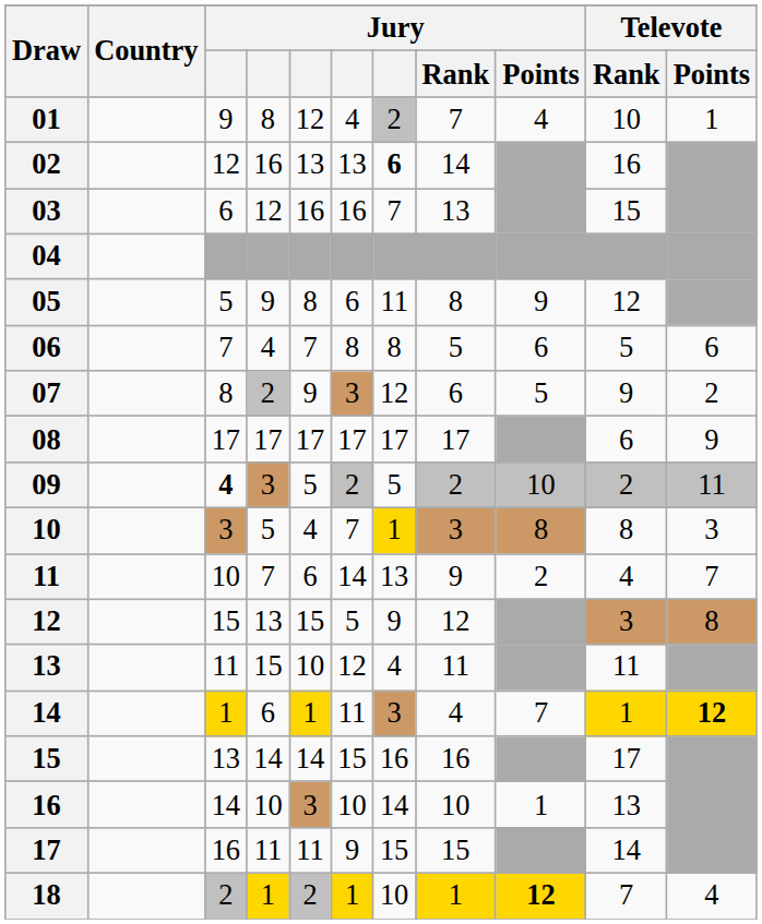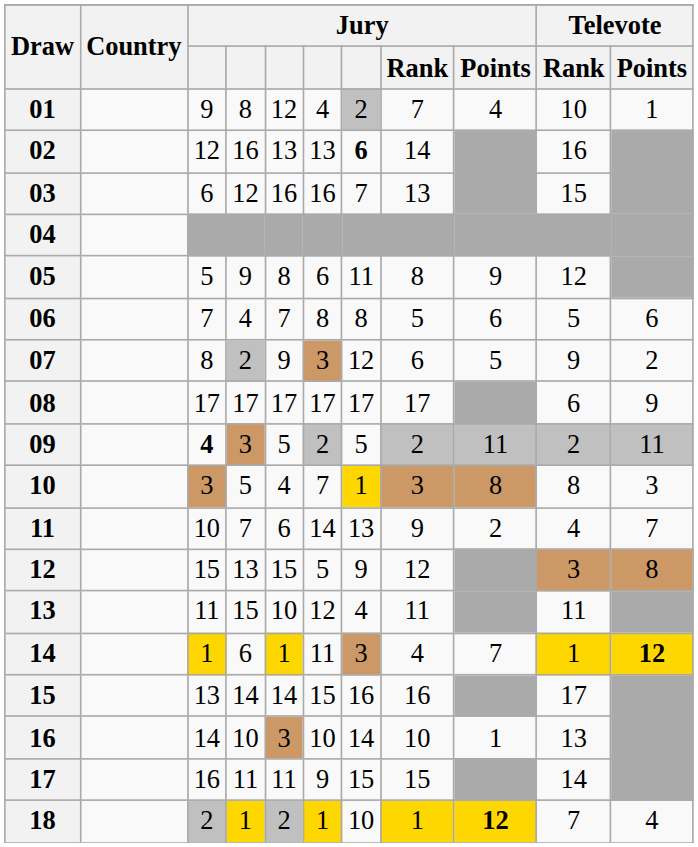 <table class="sortable wikitable collapsible plainrowheaders" style="text-align:center;">
 <tr>
 </tr>
 <tr>
 <th scope="col" rowspan="2">Draw</th>
 <th scope="col" rowspan="2">Country</th>
 <th scope="col" colspan="7">Jury</th>
 <th scope="col" colspan="2">Televote</th>
 </tr>
 <tr>
 <th scope="col"><small></small></th>
 <th scope="col"><small></small></th>
 <th scope="col"><small></small></th>
 <th scope="col"><small></small></th>
 <th scope="col"><small></small></th>
 <th scope="col">Rank</th>
 <th scope="col">Points</th>
 <th scope="col">Rank</th>
 <th scope="col">Points</th>
 </tr>
 <tr>
 <th scope="row" style="text-align:center;">01</th>
 <td style="text-align:left;"></td>
 <td>9</td>
 <td>8</td>
 <td>12</td>
 <td>4</td>
 <td style="background:silver;">2</td>
 <td>7</td>
 <td>4</td>
 <td>10</td>
 <td>1</td>
 </tr>
 <tr>
 <th scope="row" style="text-align:center;">02</th>
 <td style="text-align:left;"></td>
 <td>12</td>
 <td>16</td>
 <td>13</td>
 <td>13</td>
 <td><strong>6</strong></td>
 <td>14</td>
 <td style="background:#AAAAAA;"></td>
 <td>16</td>
 <td style="background:#AAAAAA;"></td>
 </tr>
 <tr>
 <th scope="row" style="text-align:center;">03</th>
 <td style="text-align:left;"></td>
 <td>6</td>
 <td>12</td>
 <td>16</td>
 <td>16</td>
 <td>7</td>
 <td>13</td>
 <td style="background:#AAAAAA;"></td>
 <td>15</td>
 <td style="background:#AAAAAA;"></td>
 </tr>
 <tr class="sortbottom">
 <th scope="row" style="text-align:center;">04</th>
 <td style="text-align:left;"></td>
 <td style="background:#AAAAAA;"></td>
 <td style="background:#AAAAAA;"></td>
 <td style="background:#AAAAAA;"></td>
 <td style="background:#AAAAAA;"></td>
 <td style="background:#AAAAAA;"></td>
 <td style="background:#AAAAAA;"></td>
 <td style="background:#AAAAAA;"></td>
 <td style="background:#AAAAAA;"></td>
 <td style="background:#AAAAAA;"></td>
 </tr>
 <tr>
 <th scope="row" style="text-align:center;">05</th>
 <td style="text-align:left;"></td>
 <td>5</td>
 <td>9</td>
 <td>8</td>
 <td>6</td>
 <td>11</td>
 <td>8</td>
 <td>9</td>
 <td>12</td>
 <td style="background:#AAAAAA;"></td>
 </tr>
 <tr>
 <th scope="row" style="text-align:center;">06</th>
 <td style="text-align:left;"></td>
 <td>7</td>
 <td>4</td>
 <td>7</td>
 <td>8</td>
 <td>8</td>
 <td>5</td>
 <td>6</td>
 <td>5</td>
 <td>6</td>
 </tr>
 <tr>
 <th scope="row" style="text-align:center;">07</th>
 <td style="text-align:left;"></td>
 <td>8</td>
 <td style="background:silver;">2</td>
 <td>9</td>
 <td style="background:#CC9966;">3</td>
 <td>12</td>
 <td>6</td>
 <td>5</td>
 <td>9</td>
 <td>2</td>
 </tr>
 <tr>
 <th scope="row" style="text-align:center;">08</th>
 <td style="text-align:left;"></td>
 <td>17</td>
 <td>17</td>
 <td>17</td>
 <td>17</td>
 <td>17</td>
 <td>17</td>
 <td style="background:#AAAAAA;"></td>
 <td>6</td>
 <td>9</td>
 </tr>
 <tr>
 <th scope="row" style="text-align:center;">09</th>
 <td style="text-align:left;"></td>
 <td><strong>4</strong></td>
 <td style="background:#CC9966;">3</td>
 <td>5</td>
 <td style="background:silver;">2</td>
 <td>5</td>
 <td style="background:silver;">2</td>
-<td style="background:silver;">10</td>
+<td style="background:silver;">11</td>
 <td style="background:silver;">2</td>
 <td style="background:silver;">11</td>
 </tr>
 <tr>
 <th scope="row" style="text-align:center;">10</th>
 <td style="text-align:left;"></td>
 <td style="background:#CC9966;">3</td>
 <td>5</td>
 <td>4</td>
 <td>7</td>
 <td style="background:gold;">1</td>
 <td style="background:#CC9966;">3</td>
 <td style="background:#CC9966;">8</td>
 <td>8</td>
 <td>3</td>
 </tr>
 <tr>
 <th scope="row" style="text-align:center;">11</th>
 <td style="text-align:left;"></td>
 <td>10</td>
 <td>7</td>
 <td>6</td>
 <td>14</td>
 <td>13</td>
 <td>9</td>
 <td>2</td>
 <td>4</td>
 <td>7</td>
 </tr>
 <tr>
 <th scope="row" style="text-align:center;">12</th>
 <td style="text-align:left;"></td>
 <td>15</td>
 <td>13</td>
 <td>15</td>
 <td>5</td>
 <td>9</td>
 <td>12</td>
 <td style="background:#AAAAAA;"></td>
 <td style="background:#CC9966;">3</td>
 <td style="background:#CC9966;">8</td>
 </tr>
 <tr>
 <th scope="row" style="text-align:center;">13</th>
 <td style="text-align:left;"></td>
 <td>11</td>
 <td>15</td>
 <td>10</td>
 <td>12</td>
 <td>4</td>
 <td>11</td>
 <td style="background:#AAAAAA;"></td>
 <td>11</td>
 <td style="background:#AAAAAA;"></td>
 </tr>
 <tr>
 <th scope="row" style="text-align:center;">14</th>
 <td style="text-align:left;"></td>
 <td style="background:gold;">1</td>
 <td>6</td>
 <td style="background:gold;">1</td>
 <td>11</td>
 <td style="background:#CC9966;">3</td>
 <td>4</td>
 <td>7</td>
 <td style="background:gold;">1</td>
 <td style="background:gold;"><strong>12</strong></td>
 </tr>
 <tr>
 <th scope="row" style="text-align:center;">15</th>
 <td style="text-align:left;"></td>
 <td>13</td>
 <td>14</td>
 <td>14</td>
 <td>15</td>
 <td>16</td>
 <td>16</td>
 <td style="background:#AAAAAA;"></td>
 <td>17</td>
 <td style="background:#AAAAAA;"></td>
 </tr>
 <tr>
 <th scope="row" style="text-align:center;">16</th>
 <td style="text-align:left;"></td>
 <td>14</td>
 <td>10</td>
 <td style="background:#CC9966;">3</td>
 <td>10</td>
 <td>14</td>
 <td>10</td>
 <td>1</td>
 <td>13</td>
 <td style="background:#AAAAAA;"></td>
 </tr>
 <tr>
 <th scope="row" style="text-align:center;">17</th>
 <td style="text-align:left;"></td>
 <td>16</td>
 <td>11</td>
 <td>11</td>
 <td>9</td>
 <td>15</td>
 <td>15</td>
 <td style="background:#AAAAAA;"></td>
 <td>14</td>
 <td style="background:#AAAAAA;"></td>
 </tr>
 <tr>
 <th scope="row" style="text-align:center;">18</th>
 <td style="text-align:left;"></td>
 <td style="background:silver;">2</td>
 <td style="background:gold;">1</td>
 <td style="background:silver;">2</td>
 <td style="background:gold;">1</td>
 <td>10</td>
 <td style="background:gold;">1</td>
 <td style="background:gold;"><strong>12</strong></td>
 <td>7</td>
 <td>4</td>
 </tr>
 </table>
